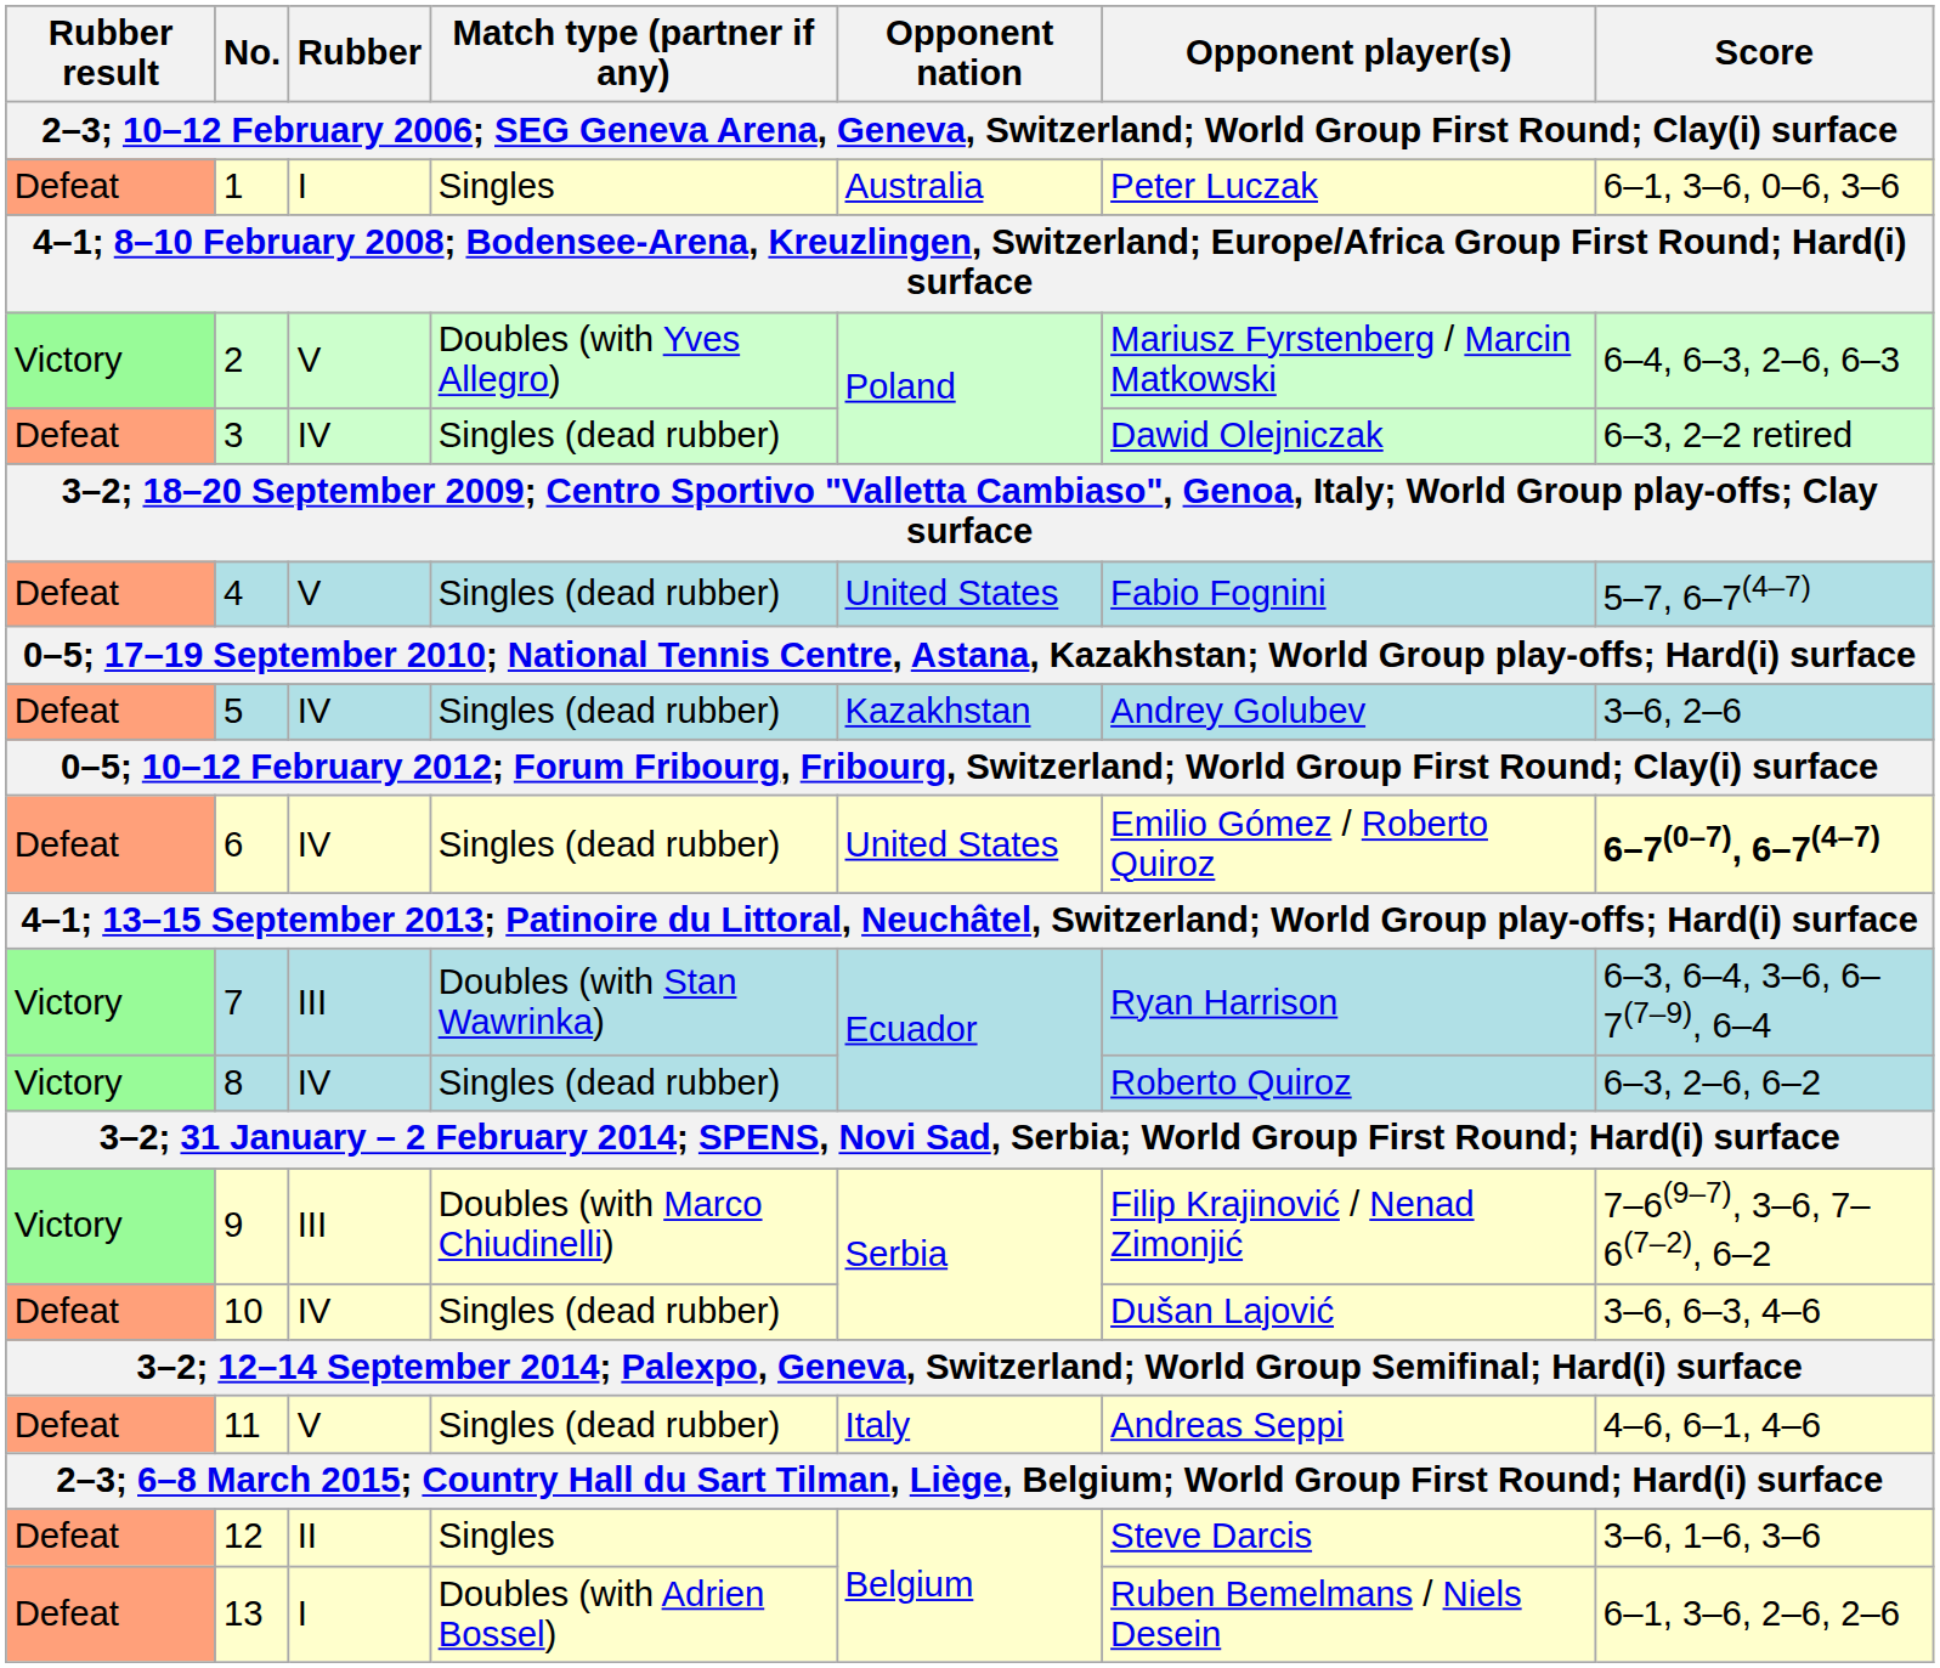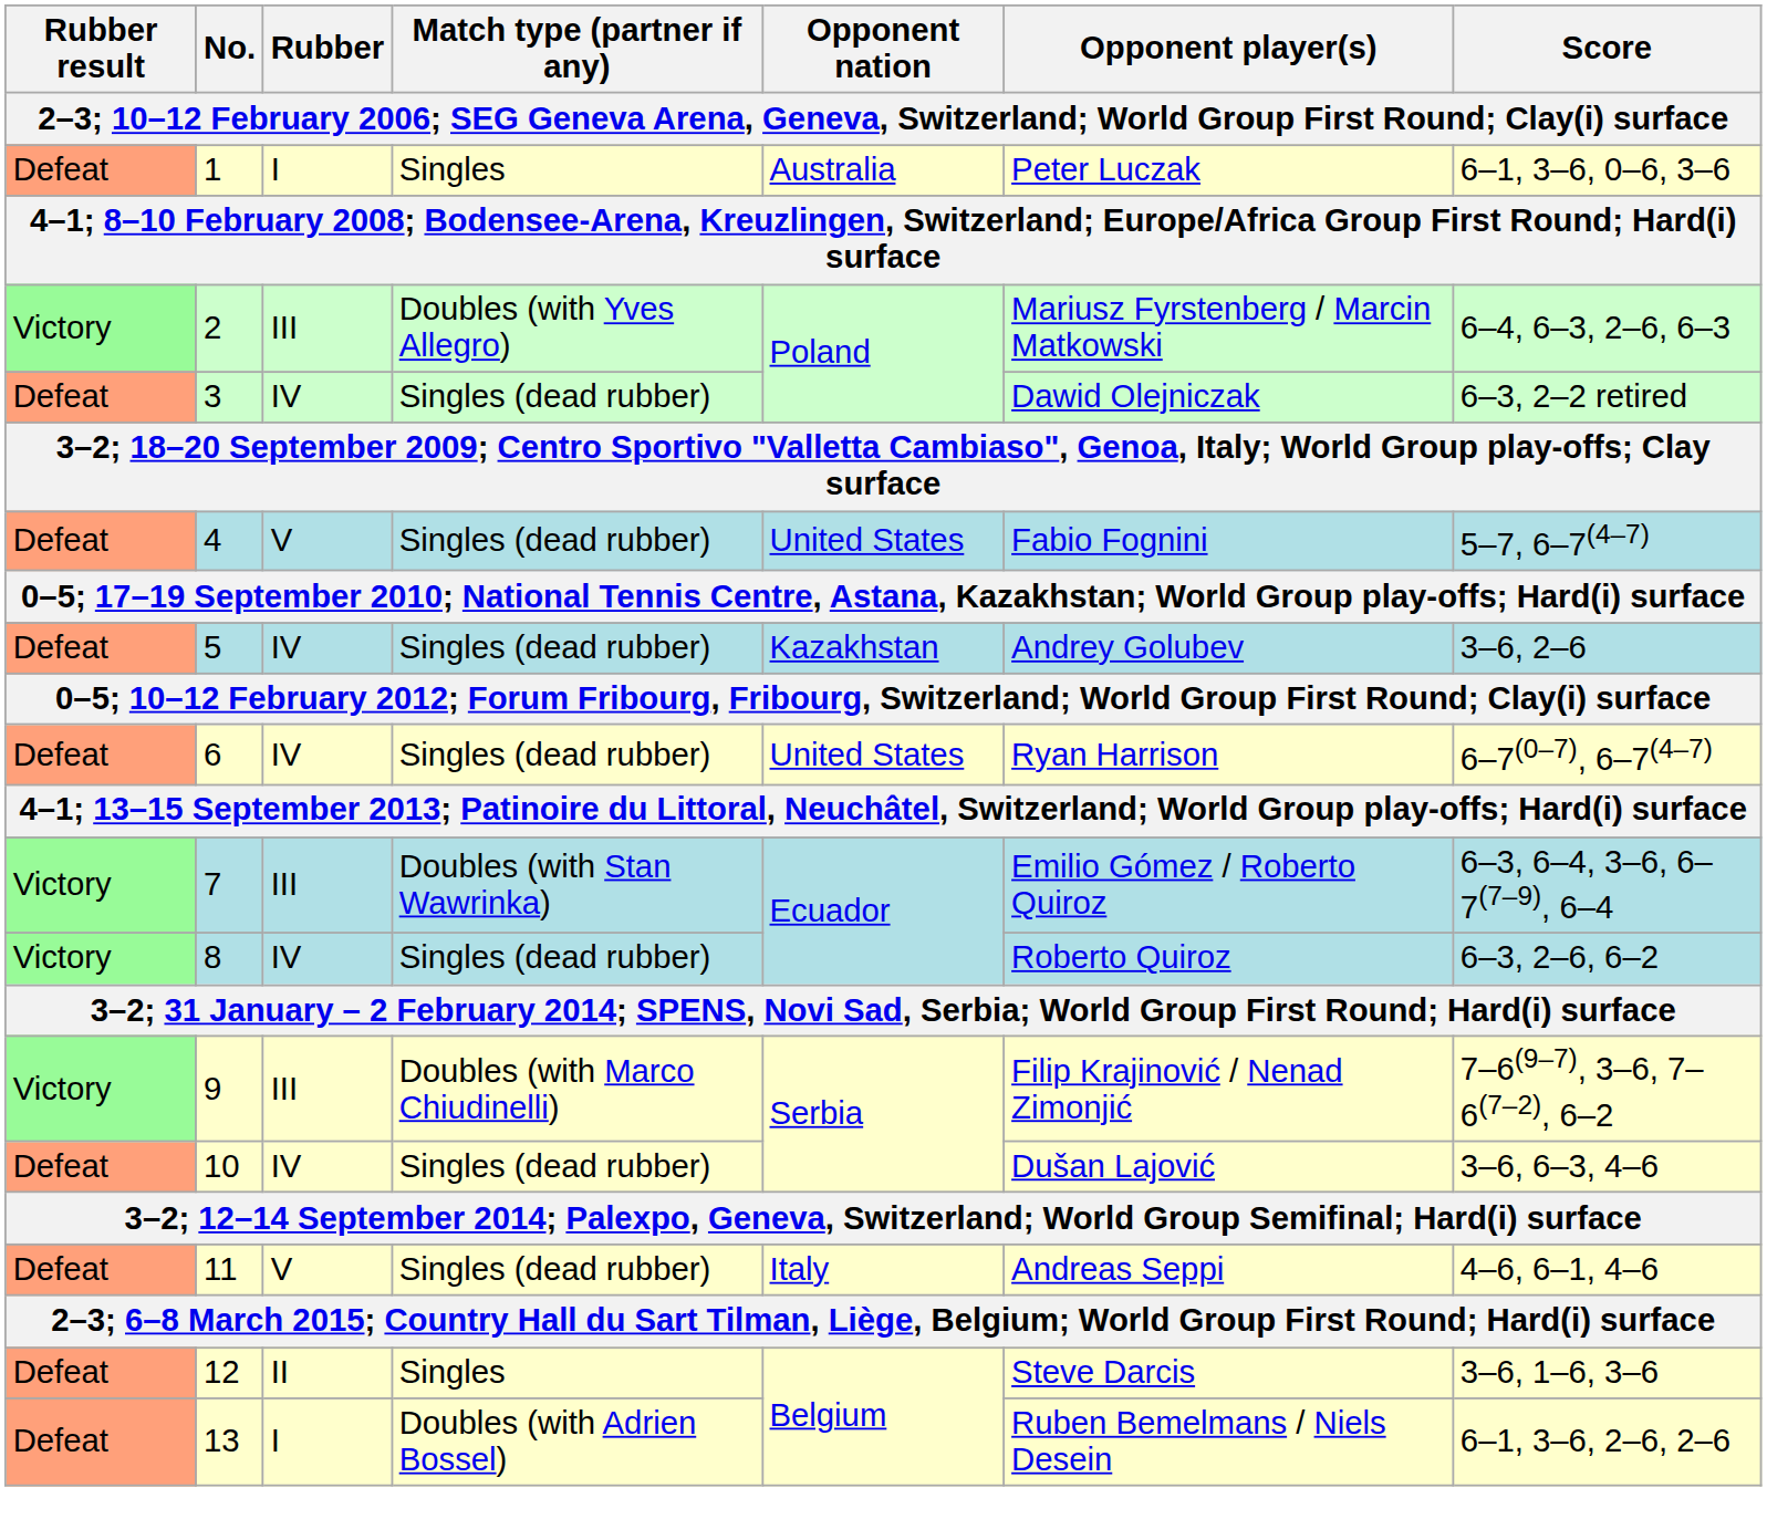 <table class=wikitable>
 <tr>
 <th scope="col">Rubber result</th>
 <th scope="col">No.</th>
 <th scope="col">Rubber</th>
 <th scope="col">Match type (partner if any)</th>
 <th scope="col">Opponent nation</th>
 <th scope="col">Opponent player(s)</th>
 <th scope="col">Score</th>
 </tr>
 <tr>
 <th colspan=7>2–3; <a href='#'>10–12 February 2006</a>; <a href='#'>SEG Geneva Arena</a>, <a href='#'>Geneva</a>, Switzerland; World Group First Round; Clay(i) surface</th>
 </tr>
 <tr style="background:#ffc;">
 <td bgcolor=FFA07A>Defeat</td>
 <td>1</td>
 <td>I</td>
 <td>Singles</td>
 <td rowspan=1> <a href='#'>Australia</a></td>
 <td><a href='#'>Peter Luczak</a></td>
 <td>6–1, 3–6, 0–6, 3–6</td>
 </tr>
 <tr>
 <th colspan=7>4–1; <a href='#'>8–10 February 2008</a>; <a href='#'>Bodensee-Arena</a>, <a href='#'>Kreuzlingen</a>, Switzerland; Europe/Africa Group First Round; Hard(i) surface</th>
 </tr>
 <tr style="background:#cfc;">
 <td bgcolor=98FB98>Victory</td>
 <td>2</td>
-<td>V</td>
+<td>III</td>
 <td>Doubles (with <a href='#'>Yves Allegro</a>)</td>
 <td rowspan=2> <a href='#'>Poland</a></td>
 <td><a href='#'>Mariusz Fyrstenberg</a> / <a href='#'>Marcin Matkowski</a></td>
 <td>6–4, 6–3, 2–6, 6–3</td>
 </tr>
 <tr style="background:#cfc;">
 <td bgcolor=FFA07A>Defeat</td>
 <td>3</td>
 <td>IV</td>
 <td>Singles (dead rubber)</td>
 <td><a href='#'>Dawid Olejniczak</a></td>
 <td>6–3,  2–2 retired</td>
 </tr>
 <tr>
 <th colspan=7>3–2; <a href='#'>18–20 September 2009</a>; <a href='#'>Centro Sportivo "Valletta Cambiaso"</a>, <a href='#'>Genoa</a>, Italy; World Group play-offs; Clay surface</th>
 </tr>
 <tr style="background:#B0E0E6;">
 <td bgcolor=FFA07A>Defeat</td>
 <td>4</td>
 <td>V</td>
 <td>Singles (dead rubber)</td>
 <td rowspan=1> <a href='#'>United States</a></td>
 <td><a href='#'>Fabio Fognini</a></td>
 <td>5–7, 6–7<sup>(4–7)</sup></td>
 </tr>
 <tr>
 <th colspan=7>0–5; <a href='#'>17–19 September 2010</a>; <a href='#'>National Tennis Centre</a>, <a href='#'>Astana</a>, Kazakhstan; World Group play-offs; Hard(i) surface</th>
 </tr>
 <tr style="background:#B0E0E6;">
 <td bgcolor=FFA07A>Defeat</td>
 <td>5</td>
 <td>IV</td>
 <td>Singles (dead rubber)</td>
 <td rowspan=1> <a href='#'>Kazakhstan</a></td>
 <td><a href='#'>Andrey Golubev</a></td>
 <td>3–6, 2–6</td>
 </tr>
 <tr>
 <th colspan=7>0–5; <a href='#'>10–12 February 2012</a>; <a href='#'>Forum Fribourg</a>, <a href='#'>Fribourg</a>, Switzerland; World Group First Round; Clay(i) surface</th>
 </tr>
 <tr style="background:#ffc;">
 <td bgcolor=FFA07A>Defeat</td>
 <td>6</td>
 <td>IV</td>
 <td>Singles (dead rubber)</td>
 <td rowspan=1> <a href='#'>United States</a></td>
-<td><a href='#'>Emilio Gómez</a> / <a href='#'>Roberto Quiroz</a></td>
-<td><strong>6–7<sup>(0–7)</sup>, 6–7<sup>(4–7)</sup></strong></td>
+<td><a href='#'>Ryan Harrison</a></td>
+<td>6–7<sup>(0–7)</sup>, 6–7<sup>(4–7)</sup></td>
 </tr>
 <tr>
 <th colspan=7>4–1; <a href='#'>13–15 September 2013</a>; <a href='#'>Patinoire du Littoral</a>, <a href='#'>Neuchâtel</a>, Switzerland; World Group play-offs; Hard(i) surface</th>
 </tr>
 <tr style="background:#B0E0E6;">
 <td bgcolor=98FB98>Victory</td>
 <td>7</td>
 <td>III</td>
 <td>Doubles (with <a href='#'>Stan Wawrinka</a>)</td>
 <td rowspan=2> <a href='#'>Ecuador</a></td>
-<td><a href='#'>Ryan Harrison</a></td>
+<td><a href='#'>Emilio Gómez</a> / <a href='#'>Roberto Quiroz</a></td>
 <td>6–3, 6–4, 3–6, 6–7<sup>(7–9)</sup>, 6–4</td>
 </tr>
 <tr style="background:#B0E0E6;">
 <td bgcolor=98FB98>Victory</td>
 <td>8</td>
 <td>IV</td>
 <td>Singles (dead rubber)</td>
 <td><a href='#'>Roberto Quiroz</a></td>
 <td>6–3, 2–6, 6–2</td>
 </tr>
 <tr>
 <th colspan=7>3–2; <a href='#'>31 January – 2 February 2014</a>; <a href='#'>SPENS</a>, <a href='#'>Novi Sad</a>, Serbia; World Group First Round; Hard(i) surface</th>
 </tr>
 <tr style="background:#ffc;">
 <td bgcolor=98FB98>Victory</td>
 <td>9</td>
 <td>III</td>
 <td>Doubles (with <a href='#'>Marco Chiudinelli</a>)</td>
 <td rowspan=2> <a href='#'>Serbia</a></td>
 <td><a href='#'>Filip Krajinović</a> / <a href='#'>Nenad Zimonjić</a></td>
 <td>7–6<sup>(9–7)</sup>, 3–6, 7–6<sup>(7–2)</sup>, 6–2</td>
 </tr>
 <tr style="background:#ffc;">
 <td bgcolor=FFA07A>Defeat</td>
 <td>10</td>
 <td>IV</td>
 <td>Singles (dead rubber)</td>
 <td><a href='#'>Dušan Lajović</a></td>
 <td>3–6, 6–3, 4–6</td>
 </tr>
 <tr>
 <th colspan=7>3–2; <a href='#'>12–14 September 2014</a>; <a href='#'>Palexpo</a>, <a href='#'>Geneva</a>, Switzerland; World Group Semifinal; Hard(i) surface</th>
 </tr>
 <tr style="background:#ffc;">
 <td bgcolor=FFA07A>Defeat</td>
 <td>11</td>
 <td>V</td>
 <td>Singles (dead rubber)</td>
 <td> <a href='#'>Italy</a></td>
 <td><a href='#'>Andreas Seppi</a></td>
 <td>4–6, 6–1, 4–6</td>
 </tr>
 <tr>
 <th colspan=7>2–3; <a href='#'>6–8 March 2015</a>; <a href='#'>Country Hall du Sart Tilman</a>, <a href='#'>Liège</a>, Belgium; World Group First Round; Hard(i) surface</th>
 </tr>
 <tr style="background:#ffc;">
 <td bgcolor=FFA07A>Defeat</td>
 <td>12</td>
 <td>II</td>
 <td>Singles</td>
 <td rowspan=2> <a href='#'>Belgium</a></td>
 <td><a href='#'>Steve Darcis</a></td>
 <td>3–6, 1–6, 3–6</td>
 </tr>
 <tr style="background:#ffc;">
 <td bgcolor=FFA07A>Defeat</td>
 <td>13</td>
 <td>I</td>
 <td>Doubles (with <a href='#'>Adrien Bossel</a>)</td>
 <td><a href='#'>Ruben Bemelmans</a> / <a href='#'>Niels Desein</a></td>
 <td>6–1, 3–6, 2–6, 2–6</td>
 </tr>
 </table>
